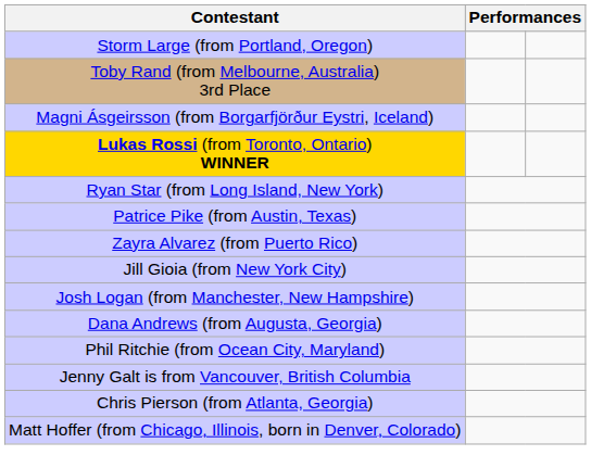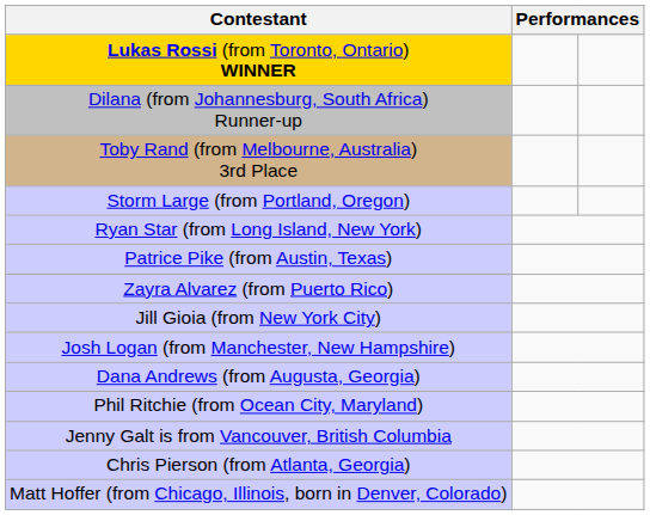 <table class="wikitable">
 <tr style="background:#ccc;">
 <th>Contestant</th>
 <th Colspan=2>Performances</th>
 </tr>
 <tr>
-<td style="background:#ccf; text-align:center;"><a href='#'>Storm Large</a> (from <a href='#'>Portland, Oregon</a>)</td>
+<td style="background:gold; text-align:center;"><strong><a href='#'>Lukas Rossi</a></strong> (from <a href='#'>Toronto, Ontario</a>) <br> <strong>WINNER</strong></td>
+<td><br></td>
+<td><br></td>
+</tr>
+<tr>
+<td style="background:silver; text-align:center;"><a href='#'>Dilana</a> (from <a href='#'>Johannesburg, South Africa</a>) <br> Runner-up</td>
 <td><br></td>
 <td><br></td>
 </tr>
 <tr>
 <td style="background:tan; text-align:center;"><a href='#'>Toby Rand</a> (from <a href='#'>Melbourne, Australia</a>) <br> 3rd Place</td>
 <td><br></td>
 <td><br></td>
 </tr>
 <tr>
-<td style="background:#ccf; text-align:center;"><a href='#'>Magni Ásgeirsson</a> (from <a href='#'>Borgarfjörður Eystri</a>, <a href='#'>Iceland</a>)</td>
-<td><br></td>
-<td><br></td>
-</tr>
-<tr>
-<td style="background:gold; text-align:center;"><strong><a href='#'>Lukas Rossi</a></strong> (from <a href='#'>Toronto, Ontario</a>) <br> <strong>WINNER</strong></td>
+<td style="background:#ccf; text-align:center;"><a href='#'>Storm Large</a> (from <a href='#'>Portland, Oregon</a>)</td>
 <td><br></td>
 <td><br></td>
 </tr>
 <tr>
 <td style="background:#ccf; text-align:center;"><a href='#'>Ryan Star</a> (from <a href='#'>Long Island, New York</a>)</td>
 <td colspan=2><br></td>
 </tr>
 <tr>
 <td style="background:#ccf; text-align:center;"><a href='#'>Patrice Pike</a> (from <a href='#'>Austin, Texas</a>)</td>
 <td colspan=2><br></td>
 </tr>
 <tr>
 <td style="background:#ccf; text-align:center;"><a href='#'>Zayra Alvarez</a> (from <a href='#'>Puerto Rico</a>)</td>
 <td colspan=2><br></td>
 </tr>
 <tr>
 <td style="background:#ccf; text-align:center;">Jill Gioia (from <a href='#'>New York City</a>)</td>
 <td colspan=2><br></td>
 </tr>
 <tr>
 <td style="background:#ccf; text-align:center;"><a href='#'>Josh Logan</a> (from <a href='#'>Manchester, New Hampshire</a>)</td>
 <td colspan=2><br></td>
 </tr>
 <tr>
 <td style="background:#ccf; text-align:center;"><a href='#'>Dana Andrews</a> (from <a href='#'>Augusta, Georgia</a>)</td>
 <td colspan=2><br></td>
 </tr>
 <tr>
 <td style="background:#ccf; text-align:center;">Phil Ritchie (from <a href='#'>Ocean City, Maryland</a>)</td>
 <td colspan=2><br></td>
 </tr>
 <tr>
 <td style="background:#ccf; text-align:center;">Jenny Galt is from <a href='#'>Vancouver, British Columbia</a></td>
 <td colspan=2><br></td>
 </tr>
 <tr>
 <td style="background:#ccf; text-align:center;">Chris Pierson (from <a href='#'>Atlanta, Georgia</a>)</td>
 <td colspan=2><br></td>
 </tr>
 <tr>
 <td style="background:#ccf; text-align:center;">Matt Hoffer (from <a href='#'>Chicago, Illinois</a>, born in <a href='#'>Denver, Colorado</a>)</td>
 <td colspan=2><br></td>
 </tr>
 </table>
